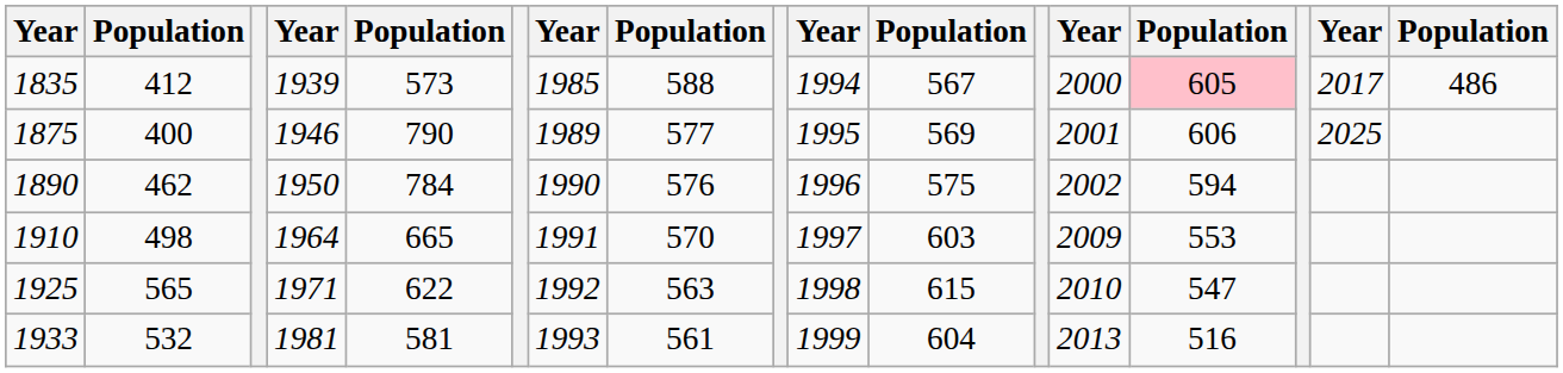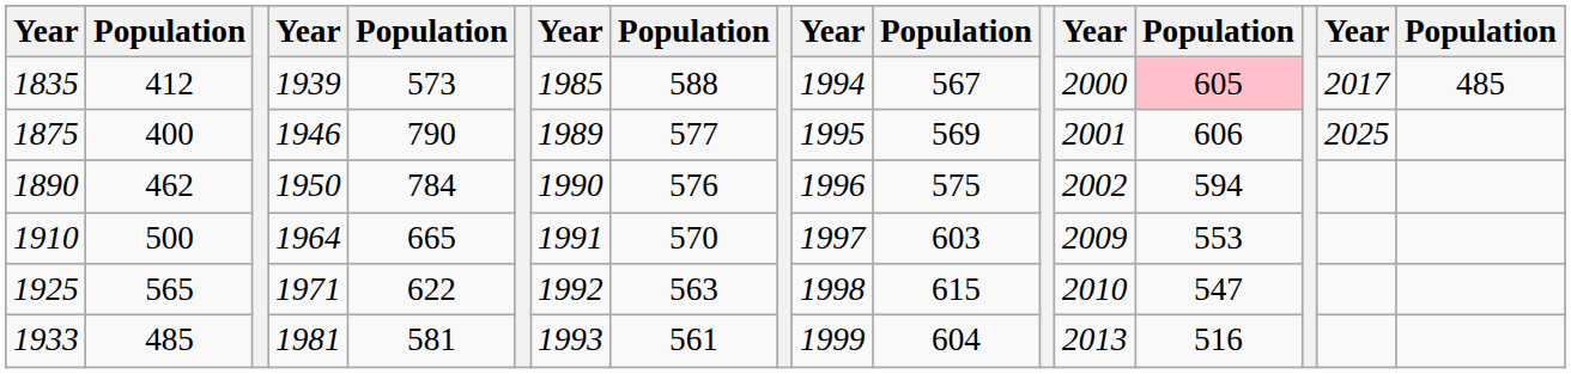 <table class="wikitable" style="text-align:center">
 <tr class="hintergrundfarbe6">
 <th>Year</th>
 <th>Population</th>
 <th rowspan="7"></th>
 <th>Year</th>
 <th>Population</th>
 <th rowspan="7"></th>
 <th>Year</th>
 <th>Population</th>
 <th rowspan="7"></th>
 <th>Year</th>
 <th>Population</th>
 <th rowspan="7"></th>
 <th>Year</th>
 <th>Population</th>
 <th rowspan="7"></th>
 <th>Year</th>
 <th>Population</th>
 </tr>
 <tr>
 <td><em>1835</em></td>
 <td>412</td>
 <td><em>1939</em></td>
 <td>573</td>
 <td><em>1985</em></td>
 <td>588</td>
 <td><em>1994</em></td>
 <td>567</td>
 <td><em>2000</em></td>
 <td style="background: pink;">605</td>
 <td><em>2017</em></td>
-<td>486</td>
+<td>485</td>
 </tr>
 <tr>
 <td><em>1875</em></td>
 <td>400</td>
 <td><em>1946</em></td>
 <td>790</td>
 <td><em>1989</em></td>
 <td>577</td>
 <td><em>1995</em></td>
 <td>569</td>
 <td><em>2001</em></td>
 <td>606</td>
 <td><em>2025</em></td>
 <td></td>
 </tr>
 <tr>
 <td><em>1890</em></td>
 <td>462</td>
 <td><em>1950</em></td>
 <td>784</td>
 <td><em>1990</em></td>
 <td>576</td>
 <td><em>1996</em></td>
 <td>575</td>
 <td><em>2002</em></td>
 <td>594</td>
 <td></td>
 <td></td>
 </tr>
 <tr>
 <td><em>1910</em></td>
-<td>498</td>
+<td>500</td>
 <td><em>1964</em></td>
 <td>665</td>
 <td><em>1991</em></td>
 <td>570</td>
 <td><em>1997</em></td>
 <td>603</td>
 <td><em>2009</em></td>
 <td>553</td>
 <td></td>
 <td></td>
 </tr>
 <tr>
 <td><em>1925</em></td>
 <td>565</td>
 <td><em>1971</em></td>
 <td>622</td>
 <td><em>1992</em></td>
 <td>563</td>
 <td><em>1998</em></td>
 <td>615</td>
 <td><em>2010</em></td>
 <td>547</td>
 <td></td>
 <td></td>
 </tr>
 <tr>
 <td><em>1933</em></td>
-<td>532</td>
+<td>485</td>
 <td><em>1981</em></td>
 <td>581</td>
 <td><em>1993</em></td>
 <td>561</td>
 <td><em>1999</em></td>
 <td>604</td>
 <td><em>2013</em></td>
 <td>516</td>
 <td></td>
 <td></td>
 </tr>
 </table>
